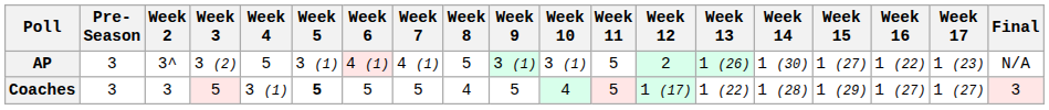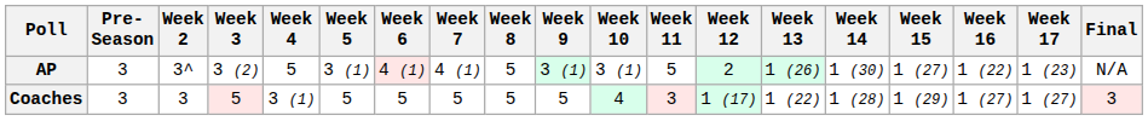 <table class="wikitable" style="white-space:nowrap;font-size:90%">
 <tr>
 <th>Poll</th>
 <th>Pre-<br>Season</th>
 <th>Week<br>2</th>
 <th>Week<br>3</th>
 <th>Week<br>4</th>
 <th>Week<br>5</th>
 <th>Week<br>6</th>
 <th>Week<br>7</th>
 <th>Week<br>8</th>
 <th>Week<br>9</th>
 <th>Week<br>10</th>
 <th>Week<br>11</th>
 <th>Week<br>12</th>
 <th>Week<br>13</th>
 <th>Week<br>14</th>
 <th>Week<br>15</th>
 <th>Week<br>16</th>
 <th>Week<br>17</th>
 <th>Final</th>
 </tr>
 <tr style="text-align:center;">
 <th>AP</th>
 <td style="background:#FFF;">3</td>
 <td style="background:#FFF;">3^</td>
 <td style="background:#FFF;">3 <em><small>(2)</small></em></td>
 <td style="background:#FFF;">5</td>
 <td style="background:#FFF;">3 <em><small>(1)</small></em></td>
 <td style="background:#FFE6E6;">4 <em><small>(1)</small></em></td>
 <td style="background:#FFF;">4 <em><small>(1)</small></em></td>
 <td style="background:#FFF;">5</td>
 <td style="background:#D8FFEB;">3 <em><small>(1)</small></em></td>
 <td style="background:#FFF;">3 <em><small>(1)</small></em></td>
 <td style="background:#FFF;">5</td>
 <td style="background:#D8FFEB;">2</td>
 <td style="background:#D8FFEB;">1 <em><small>(26)</small></em></td>
 <td style="background:#FFF;">1 <em><small>(30)</small></em></td>
 <td style="background:#FFF;">1 <em><small>(27)</small></em></td>
 <td style="background:#FFF;">1 <em><small>(22)</small></em></td>
 <td style="background:#FFF;">1 <em><small>(23)</small></em></td>
 <td style="background:#FFF;">N/A</td>
 </tr>
 <tr style="text-align:center;">
 <th>Coaches</th>
 <td style="background:#FFF;">3</td>
 <td style="background:#FFF;">3</td>
 <td style="background:#FFE6E6;">5</td>
 <td style="background:#FFF;">3 <em><small>(1)</small></em></td>
-<td style="background:#FFF;"><strong>5</strong></td>
 <td style="background:#FFF;">5</td>
 <td style="background:#FFF;">5</td>
-<td style="background:#FFF;">4</td>
+<td style="background:#FFF;">5</td>
+<td style="background:#FFF;">5</td>
 <td style="background:#FFF;">5</td>
 <td style="background:#D8FFEB;">4</td>
-<td style="background:#FFE6E6;">5</td>
+<td style="background:#FFE6E6;">3</td>
 <td style="background:#D8FFEB;">1 <em><small>(17)</small></em></td>
 <td style="background:#FFF;">1 <em><small>(22)</small></em></td>
 <td style="background:#FFF;">1 <em><small>(28)</small></em></td>
 <td style="background:#FFF;">1 <em><small>(29)</small></em></td>
 <td style="background:#FFF;">1 <em><small>(27)</small></em></td>
 <td style="background:#FFF;">1 <em><small>(27)</small></em></td>
 <td style="background:#FFE6E6;">3</td>
 </tr>
 </table>
